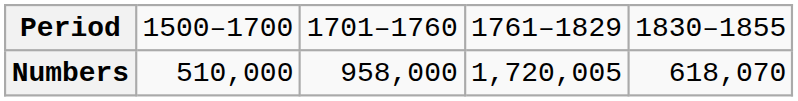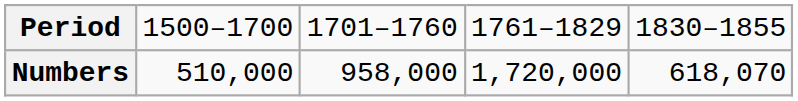 <table class="wikitable">
 <tr>
 <th scope="row">Period</th>
 <td>1500–1700</td>
 <td>1701–1760</td>
 <td>1761–1829</td>
 <td>1830–1855</td>
 </tr>
 <tr style="text-align:right;">
 <th scope="row" style="text-align:left;">Numbers</th>
 <td>510,000</td>
 <td>958,000</td>
-<td>1,720,005</td>
+<td>1,720,000</td>
 <td>618,070</td>
 </tr>
 </table>
